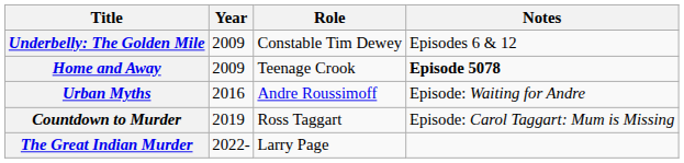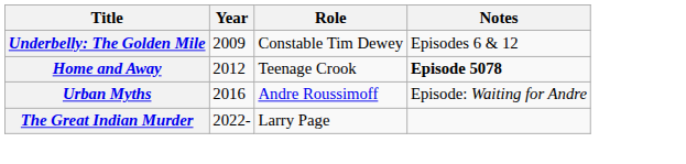 <table class="wikitable sortable plainrowheaders">
 <tr>
 <th scope="col">Title</th>
 <th scope="col">Year</th>
 <th scope="col">Role</th>
 <th scope="col" class="unsortable">Notes</th>
 </tr>
 <tr>
 <th scope="row"><em><a href='#'>Underbelly: The Golden Mile</a></em></th>
 <td>2009</td>
 <td>Constable Tim Dewey</td>
 <td>Episodes 6 & 12</td>
 </tr>
 <tr>
 <th scope="row"><em><a href='#'>Home and Away</a></em></th>
-<td>2009</td>
+<td>2012</td>
 <td>Teenage Crook</td>
 <td><strong>Episode 5078</strong></td>
 </tr>
 <tr>
 <th scope="row"><em><a href='#'>Urban Myths</a></em></th>
 <td>2016</td>
 <td><a href='#'>Andre Roussimoff</a></td>
 <td>Episode: <em>Waiting for Andre</em></td>
 </tr>
 <tr>
-<th scope="row"><em>Countdown to Murder</em></th>
-<td>2019</td>
-<td>Ross Taggart</td>
-<td>Episode: <em>Carol Taggart: Mum is Missing</em></td>
-</tr>
-<tr>
 <th scope="row"><em><a href='#'>The Great Indian Murder</a></em></th>
 <td>2022-</td>
 <td>Larry Page</td>
 <td></td>
 </tr>
 </table>
